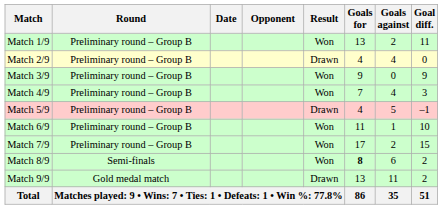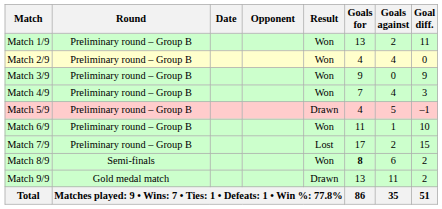 <table class="wikitable sortable" style="text-align: center; font-size: 85%; margin-left: 1em;">
 <tr>
 <th>Match</th>
 <th>Round</th>
 <th>Date</th>
 <th>Opponent</th>
 <th>Result</th>
 <th>Goals<br>for</th>
 <th>Goals<br>against</th>
 <th>Goal<br>diff.</th>
 </tr>
 <tr style="background-color: #ccffcc;">
 <td>Match 1/9</td>
 <td>Preliminary round – Group B</td>
 <td style="text-align: right;"></td>
 <td style="text-align: left;"></td>
 <td>Won</td>
 <td>13</td>
 <td>2</td>
 <td>11</td>
 </tr>
 <tr style="background-color: #ffffcc;">
 <td>Match 2/9</td>
 <td>Preliminary round – Group B</td>
 <td style="text-align: right;"></td>
 <td style="text-align: left;"></td>
-<td>Drawn</td>
+<td>Won</td>
 <td>4</td>
 <td>4</td>
 <td>0</td>
 </tr>
 <tr style="background-color: #ccffcc;">
 <td>Match 3/9</td>
 <td>Preliminary round – Group B</td>
 <td style="text-align: right;"></td>
 <td style="text-align: left;"></td>
 <td>Won</td>
 <td>9</td>
 <td>0</td>
 <td>9</td>
 </tr>
 <tr style="background-color: #ccffcc;">
 <td>Match 4/9</td>
 <td>Preliminary round – Group B</td>
 <td style="text-align: right;"></td>
 <td style="text-align: left;"></td>
 <td>Won</td>
 <td>7</td>
 <td>4</td>
 <td>3</td>
 </tr>
 <tr style="background-color: #ffcccc;">
 <td>Match 5/9</td>
 <td>Preliminary round – Group B</td>
 <td style="text-align: right;"></td>
 <td style="text-align: left;"></td>
 <td>Drawn</td>
 <td>4</td>
 <td>5</td>
 <td>–1</td>
 </tr>
 <tr style="background-color: #ccffcc;">
 <td>Match 6/9</td>
 <td>Preliminary round – Group B</td>
 <td style="text-align: right;"></td>
 <td style="text-align: left;"></td>
 <td>Won</td>
 <td>11</td>
 <td>1</td>
 <td>10</td>
 </tr>
 <tr style="background-color: #ccffcc;">
 <td>Match 7/9</td>
 <td>Preliminary round – Group B</td>
 <td style="text-align: right;"></td>
 <td style="text-align: left;"></td>
-<td>Won</td>
+<td>Lost</td>
 <td>17</td>
 <td>2</td>
 <td>15</td>
 </tr>
 <tr style="background-color: #ccffcc;">
 <td>Match 8/9</td>
 <td>Semi-finals</td>
 <td style="text-align: right;"></td>
 <td style="text-align: left;"></td>
 <td>Won</td>
 <td><strong>8</strong></td>
 <td>6</td>
 <td>2</td>
 </tr>
 <tr style="background-color: #ccffcc;">
 <td>Match 9/9</td>
 <td>Gold medal match</td>
 <td style="text-align: right;"></td>
 <td style="text-align: left;"></td>
 <td>Drawn</td>
 <td>13</td>
 <td>11</td>
 <td>2</td>
 </tr>
 <tr>
 <th>Total</th>
 <th colspan="4">Matches played: 9 • Wins: 7 • Ties: 1 • Defeats: 1 • Win %: 77.8%</th>
 <th>86</th>
 <th>35</th>
 <th>51</th>
 </tr>
 </table>
